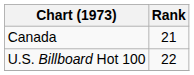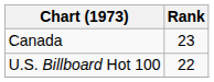 <table class="wikitable">
 <tr>
 <th align="left">Chart (1973)</th>
 <th style="text-align:center;">Rank</th>
 </tr>
 <tr>
 <td>Canada </td>
-<td style="text-align:center;">21</td>
+<td style="text-align:center;">23</td>
 </tr>
 <tr>
 <td>U.S. <em>Billboard</em> Hot 100 </td>
 <td style="text-align:center;">22</td>
 </tr>
 <tr>
 </tr>
 </table>
